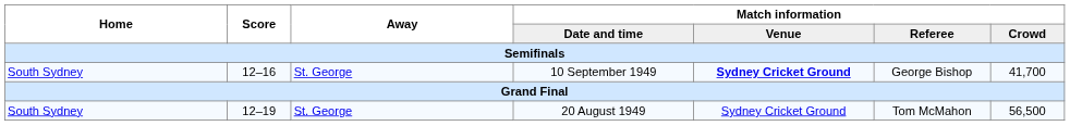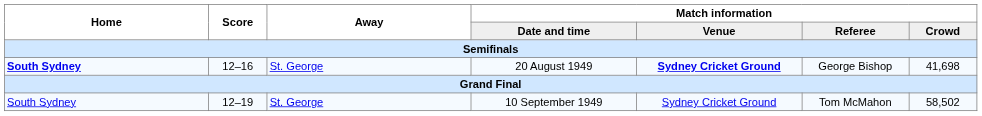 <table width="100%" cellspacing="0" cellpadding="3" border="1" style="border-collapse:collapse; font-size:90%; text-align:center;">
 <tr>
 <th rowspan="2" width="21%">Home</th>
 <th rowspan="2" width="6%">Score</th>
 <th rowspan="2" width="21%">Away</th>
 <th colspan="6">Match information</th>
 </tr>
 <tr bgcolor="#EFEFEF">
 <th width="17%">Date and time</th>
 <th width="17%">Venue</th>
 <th width="11%">Referee</th>
 <th width="7%">Crowd</th>
 </tr>
 <tr bgcolor="#D0E7FF">
 <td colspan="7"><strong>Semifinals</strong></td>
 </tr>
 <tr bgcolor="#F5FAFF">
-<td align="left"> <a href='#'>South Sydney</a></td>
+<td align="left"><strong> <a href='#'>South Sydney</a></strong></td>
 <td>12–16</td>
 <td align="left"> <a href='#'>St. George</a></td>
-<td>10 September 1949</td>
+<td>20 August 1949</td>
 <td><strong><a href='#'>Sydney Cricket Ground</a></strong></td>
 <td>George Bishop</td>
-<td>41,700</td>
+<td>41,698</td>
 </tr>
 <tr bgcolor="#D0E7FF">
 <td colspan="7"><strong>Grand Final</strong></td>
 </tr>
 <tr bgcolor="#F5FAFF">
 <td align="left"> <a href='#'>South Sydney</a></td>
 <td>12–19</td>
 <td align="left"> <a href='#'>St. George</a></td>
-<td>20 August 1949</td>
+<td>10 September 1949</td>
 <td><a href='#'>Sydney Cricket Ground</a></td>
 <td>Tom McMahon</td>
-<td>56,500</td>
+<td>58,502</td>
 </tr>
 </table>
